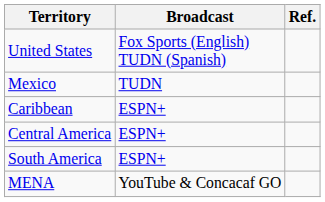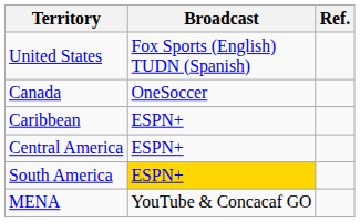 <table class="wikitable">
 <tr>
 <th>Territory</th>
 <th>Broadcast</th>
 <th>Ref.</th>
 </tr>
 <tr>
 <td><a href='#'>United States</a></td>
 <td><a href='#'>Fox Sports (English)</a><br><a href='#'>TUDN (Spanish)</a></td>
 <td></td>
 </tr>
 <tr>
-<td><a href='#'>Mexico</a></td>
-<td><a href='#'>TUDN</a></td>
+<td><a href='#'>Canada</a></td>
+<td><a href='#'>OneSoccer</a></td>
 <td></td>
 </tr>
 <tr>
 <td><a href='#'>Caribbean</a></td>
 <td><a href='#'>ESPN+</a></td>
 <td></td>
 </tr>
 <tr>
 <td><a href='#'>Central America</a></td>
 <td><a href='#'>ESPN+</a></td>
 <td></td>
 </tr>
 <tr>
 <td><a href='#'>South America</a></td>
-<td><a href='#'>ESPN+</a></td>
+<td style="background: gold;"><a href='#'>ESPN+</a></td>
 <td></td>
 </tr>
 <tr>
 <td><a href='#'>MENA</a></td>
 <td>YouTube & Concacaf GO</td>
 <td></td>
 </tr>
 </table>
